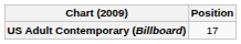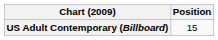 <table class="wikitable plainrowheaders" style="text-align:center">
 <tr>
 <th scope="col">Chart (2009)</th>
 <th scope="col">Position</th>
 </tr>
 <tr>
 <th scope="row">US Adult Contemporary (<em>Billboard</em>)</th>
-<td>17</td>
+<td>15</td>
 </tr>
 </table>
